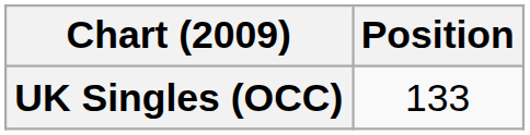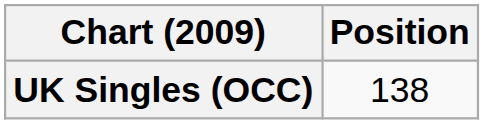 <table class="wikitable plainrowheaders" style="text-align:center">
 <tr>
 <th>Chart (2009)</th>
 <th>Position</th>
 </tr>
 <tr>
 <th scope="row">UK Singles (OCC)</th>
-<td>133</td>
+<td>138</td>
 </tr>
 </table>
